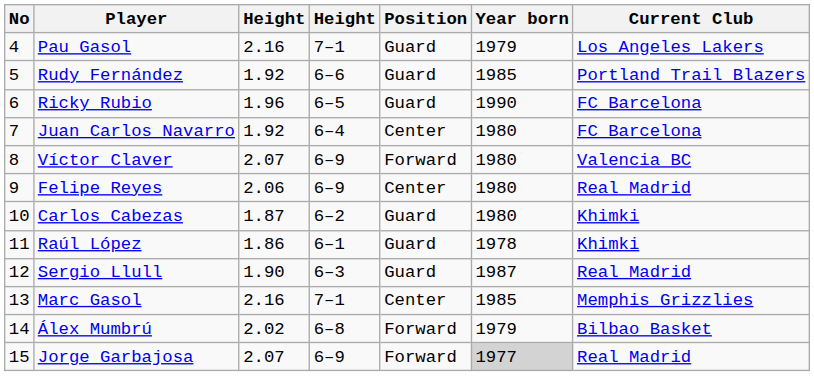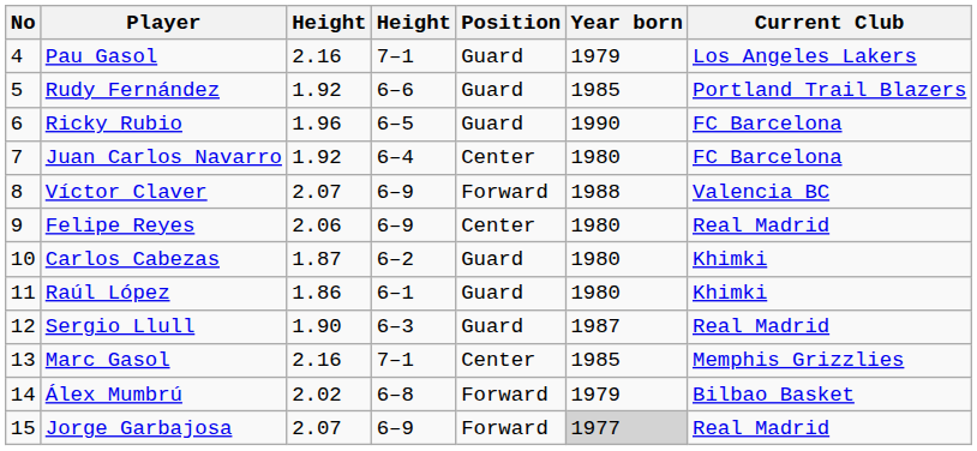 <table class="wikitable sortable">
 <tr>
 <th>No</th>
 <th>Player</th>
 <th>Height</th>
 <th>Height</th>
 <th>Position</th>
 <th>Year born</th>
 <th>Current Club</th>
 </tr>
 <tr>
 <td>4</td>
 <td><a href='#'>Pau Gasol</a></td>
 <td>2.16</td>
 <td>7–1</td>
 <td>Guard</td>
 <td>1979</td>
 <td> <a href='#'>Los Angeles Lakers</a></td>
 </tr>
 <tr>
 <td>5</td>
 <td><a href='#'>Rudy Fernández</a></td>
 <td>1.92</td>
 <td>6–6</td>
 <td>Guard</td>
 <td>1985</td>
 <td> <a href='#'>Portland Trail Blazers</a></td>
 </tr>
 <tr>
 <td>6</td>
 <td><a href='#'>Ricky Rubio</a></td>
 <td>1.96</td>
 <td>6–5</td>
 <td>Guard</td>
 <td>1990</td>
 <td> <a href='#'>FC Barcelona</a></td>
 </tr>
 <tr>
 <td>7</td>
 <td><a href='#'>Juan Carlos Navarro</a></td>
 <td>1.92</td>
 <td>6–4</td>
 <td>Center</td>
 <td>1980</td>
 <td> <a href='#'>FC Barcelona</a></td>
 </tr>
 <tr>
 <td>8</td>
 <td><a href='#'>Víctor Claver</a></td>
 <td>2.07</td>
 <td>6–9</td>
 <td>Forward</td>
-<td>1980</td>
+<td>1988</td>
 <td> <a href='#'>Valencia BC</a></td>
 </tr>
 <tr>
 <td>9</td>
 <td><a href='#'>Felipe Reyes</a></td>
 <td>2.06</td>
 <td>6–9</td>
 <td>Center</td>
 <td>1980</td>
 <td> <a href='#'>Real Madrid</a></td>
 </tr>
 <tr>
 <td>10</td>
 <td><a href='#'>Carlos Cabezas</a></td>
 <td>1.87</td>
 <td>6–2</td>
 <td>Guard</td>
 <td>1980</td>
 <td> <a href='#'>Khimki</a></td>
 </tr>
 <tr>
 <td>11</td>
 <td><a href='#'>Raúl López</a></td>
 <td>1.86</td>
 <td>6–1</td>
 <td>Guard</td>
-<td>1978</td>
+<td>1980</td>
 <td> <a href='#'>Khimki</a></td>
 </tr>
 <tr>
 <td>12</td>
 <td><a href='#'>Sergio Llull</a></td>
 <td>1.90</td>
 <td>6–3</td>
 <td>Guard</td>
 <td>1987</td>
 <td> <a href='#'>Real Madrid</a></td>
 </tr>
 <tr>
 <td>13</td>
 <td><a href='#'>Marc Gasol</a></td>
 <td>2.16</td>
 <td>7–1</td>
 <td>Center</td>
 <td>1985</td>
 <td> <a href='#'>Memphis Grizzlies</a></td>
 </tr>
 <tr>
 <td>14</td>
 <td><a href='#'>Álex Mumbrú</a></td>
 <td>2.02</td>
 <td>6–8</td>
 <td>Forward</td>
 <td>1979</td>
 <td> <a href='#'>Bilbao Basket</a></td>
 </tr>
 <tr>
 <td>15</td>
 <td><a href='#'>Jorge Garbajosa</a></td>
 <td>2.07</td>
 <td>6–9</td>
 <td>Forward</td>
 <td style="background: lightgrey;">1977</td>
 <td> <a href='#'>Real Madrid</a></td>
 </tr>
 </table>
